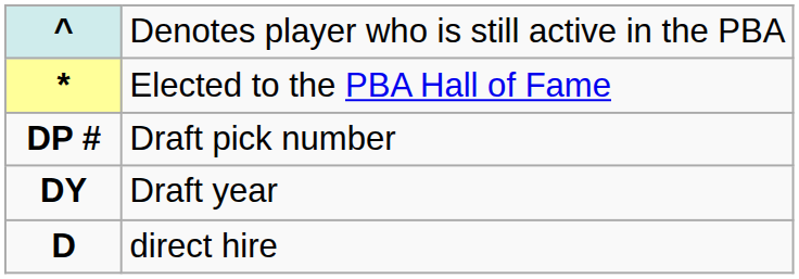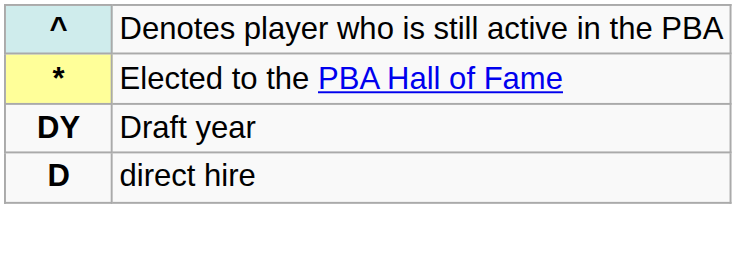 <table class="wikitable plainrowheaders">
 <tr>
 <th scope="row" style="background-color:#CFECEC; width:3em">^</th>
 <td>Denotes player who is still active in the PBA</td>
 </tr>
 <tr>
 <th scope="row" style="background-color:#FFFF99; width:3em">*</th>
 <td>Elected to the <a href='#'>PBA Hall of Fame</a></td>
 </tr>
 <tr>
-<th scope="row" style="background-color:transparent;"><strong>DP #</strong></th>
-<td>Draft pick number</td>
-</tr>
-<tr>
 <th scope="row" style="background-color:transparent;"><strong>DY</strong></th>
 <td>Draft year</td>
 </tr>
 <tr>
 <th scope="row" style="background-color:transparent;">D</th>
 <td>direct hire</td>
 </tr>
 </table>
